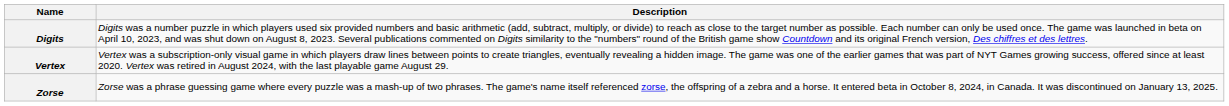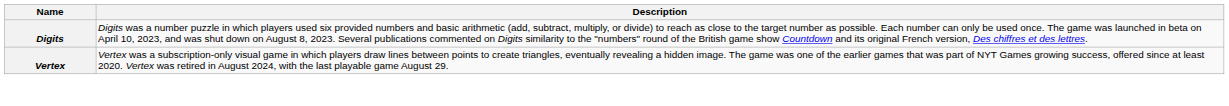 <table class="wikitable">
 <tr>
 <th style="width:7.5%;">Name</th>
 <th>Description</th>
 </tr>
 <tr>
 <th><br><em>Digits</em></th>
 <td><em>Digits</em> was a number puzzle in which players used six provided numbers and basic arithmetic (add, subtract, multiply, or divide) to reach as close to the target number as possible. Each number can only be used once. The game was launched in beta on April 10, 2023, and was shut down on August 8, 2023. Several publications commented on <em>Digits</em> similarity to the "numbers" round of the British game show <em><a href='#'>Countdown</a></em> and its original French version, <em><a href='#'>Des chiffres et des lettres</a></em>.</td>
 </tr>
 <tr>
 <th><br><em>Vertex</em></th>
 <td><em>Vertex</em> was a subscription-only visual game in which players draw lines between points to create triangles, eventually revealing a hidden image. The game was one of the earlier games that was part of NYT Games growing success, offered since at least 2020. <em>Vertex</em> was retired in August 2024, with the last playable game August 29.</td>
 </tr>
-<tr>
-<th><br><em>Zorse</em></th>
-<td><em>Zorse</em> was a phrase guessing game where every puzzle was a mash-up of two phrases. The game's name itself referenced <a href='#'>zorse</a>, the offspring of a zebra and a horse. It entered beta in October 8, 2024, in Canada. It was discontinued on January 13, 2025.</td>
-</tr>
 </table>
